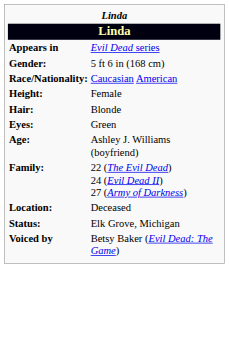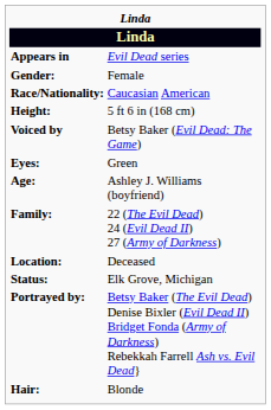 <table class="infobox" style="width: 21em; font-size: 90%; text-align: left">
 <tr>
 <th colspan="2" style="text-align:center;"><em>Linda</em></th>
 </tr>
 <tr>
 <th colspan="2" style="text-align:center; font-size: larger; background-color: #001; color: #ffa;">Linda</th>
 </tr>
 <tr>
 <th>Appears in</th>
 <td><a href='#'><em>Evil Dead</em> series</a></td>
 </tr>
 <tr>
 <th>Gender:</th>
-<td>5 ft 6 in (168 cm)</td>
+<td>Female</td>
 </tr>
 <tr>
 <th>Race/Nationality:</th>
 <td><a href='#'>Caucasian</a> <a href='#'>American</a></td>
 </tr>
 <tr>
 <th>Height:</th>
-<td>Female</td>
+<td>5 ft 6 in (168 cm)</td>
 </tr>
 <tr>
-<th>Hair:</th>
-<td>Blonde</td>
+<th>Voiced by</th>
+<td>Betsy Baker (<em><a href='#'>Evil Dead: The Game</a></em>)</td>
 </tr>
 <tr>
 <th>Eyes:</th>
 <td>Green</td>
 </tr>
 <tr>
 <th>Age:</th>
 <td>Ashley J. Williams (boyfriend)</td>
 </tr>
 <tr>
 <th>Family:</th>
 <td>22 (<em><a href='#'>The Evil Dead</a></em>)<br> 24 (<em><a href='#'>Evil Dead II</a></em>)<br> 27 (<em><a href='#'>Army of Darkness</a></em>)</td>
 </tr>
 <tr>
 <th>Location:</th>
 <td>Deceased</td>
 </tr>
 <tr>
 <th>Status:</th>
 <td>Elk Grove, Michigan</td>
 </tr>
 <tr>
-<th>Voiced by</th>
-<td>Betsy Baker (<em><a href='#'>Evil Dead: The Game</a></em>)</td>
+<th>Portrayed by:</th>
+<td><a href='#'>Betsy Baker</a> (<em><a href='#'>The Evil Dead</a></em>)<br> Denise Bixler (<em><a href='#'>Evil Dead II</a></em>)<br> <a href='#'>Bridget Fonda</a> (<em><a href='#'>Army of Darkness</a></em>)<br> Rebekkah Farrell <em><a href='#'>Ash vs. Evil Dead</a></em>}</td>
+</tr>
+<tr>
+<th>Hair:</th>
+<td>Blonde</td>
 </tr>
 <tr>
 </tr>
 </table>
